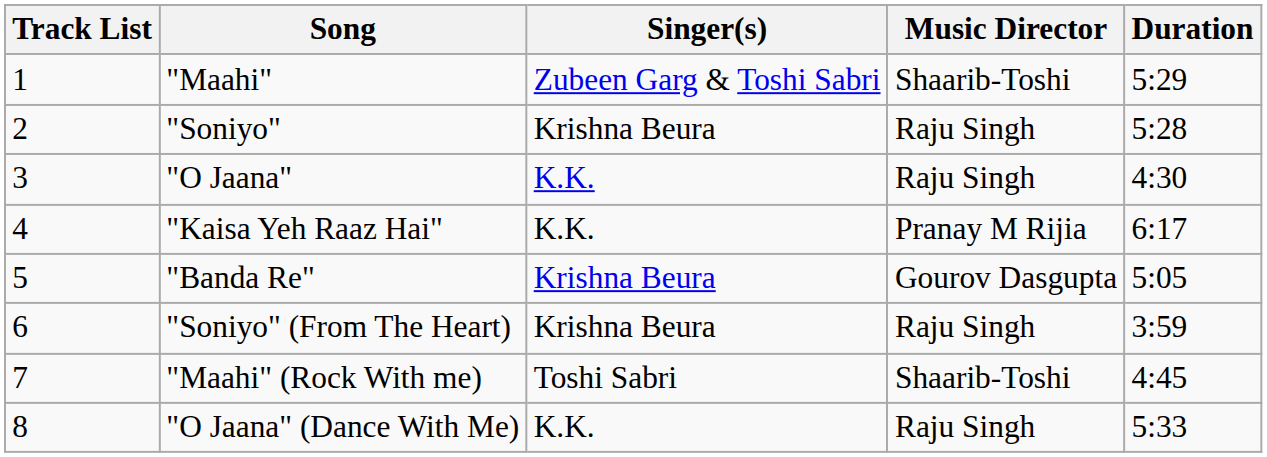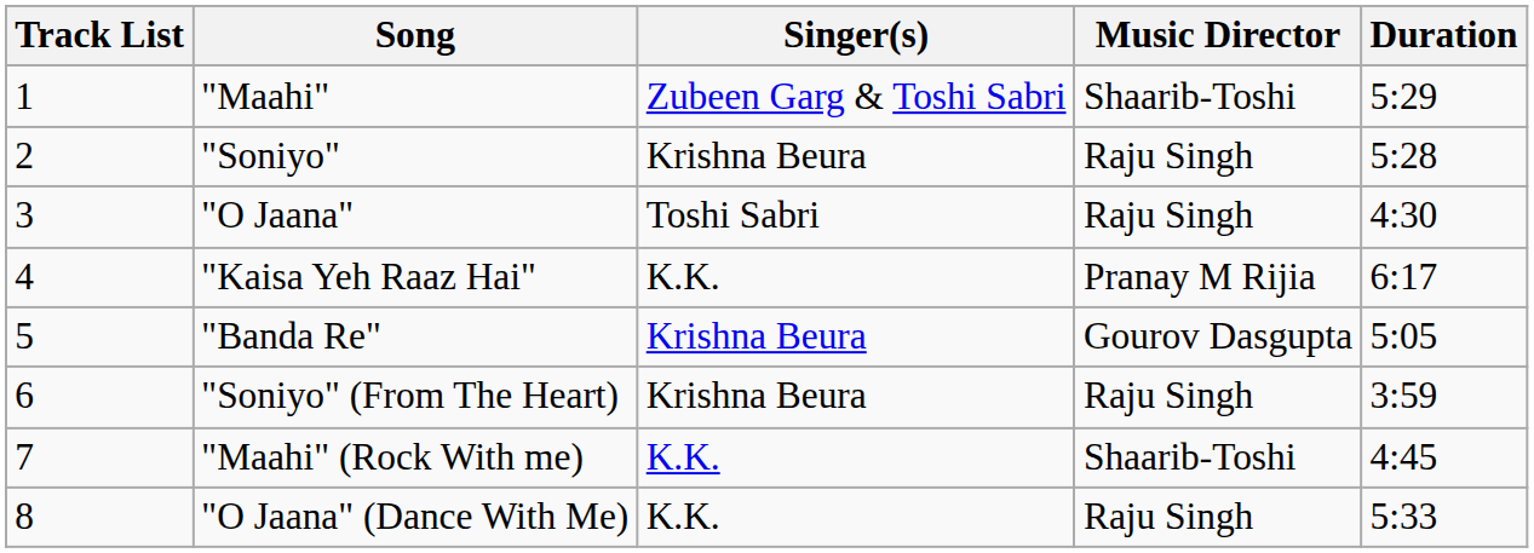 <table class="wikitable">
 <tr>
 <th>Track List</th>
 <th>Song</th>
 <th>Singer(s)</th>
 <th>Music Director</th>
 <th>Duration</th>
 </tr>
 <tr>
 <td>1</td>
 <td>"Maahi"</td>
 <td><a href='#'>Zubeen Garg</a> & <a href='#'>Toshi Sabri</a></td>
 <td>Shaarib-Toshi</td>
 <td>5:29</td>
 </tr>
 <tr>
 <td>2</td>
 <td>"Soniyo"</td>
 <td>Krishna Beura</td>
 <td>Raju Singh</td>
 <td>5:28</td>
 </tr>
 <tr>
 <td>3</td>
 <td>"O Jaana"</td>
-<td><a href='#'>K.K.</a></td>
+<td>Toshi Sabri</td>
 <td>Raju Singh</td>
 <td>4:30</td>
 </tr>
 <tr>
 <td>4</td>
 <td>"Kaisa Yeh Raaz Hai"</td>
 <td>K.K.</td>
 <td>Pranay M Rijia</td>
 <td>6:17</td>
 </tr>
 <tr>
 <td>5</td>
 <td>"Banda Re"</td>
 <td><a href='#'>Krishna Beura</a></td>
 <td>Gourov Dasgupta</td>
 <td>5:05</td>
 </tr>
 <tr>
 <td>6</td>
 <td>"Soniyo" (From The Heart)</td>
 <td>Krishna Beura</td>
 <td>Raju Singh</td>
 <td>3:59</td>
 </tr>
 <tr>
 <td>7</td>
 <td>"Maahi" (Rock With me)</td>
-<td>Toshi Sabri</td>
+<td><a href='#'>K.K.</a></td>
 <td>Shaarib-Toshi</td>
 <td>4:45</td>
 </tr>
 <tr>
 <td>8</td>
 <td>"O Jaana" (Dance With Me)</td>
 <td>K.K.</td>
 <td>Raju Singh</td>
 <td>5:33</td>
 </tr>
 </table>
